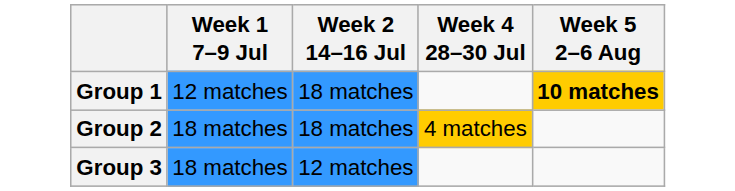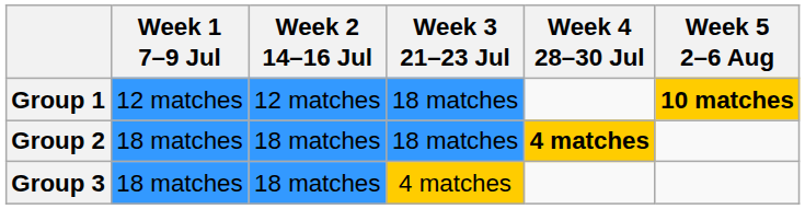 <table class="wikitable" style="margin:0.9em auto; font-size:90%; line-height:1.25em; width:800;">
 <tr>
 <th></th>
 <th>Week 1<br>7–9 Jul</th>
 <th>Week 2<br>14–16 Jul</th>
+<th>Week 3<br>21–23 Jul</th>
 <th>Week 4<br>28–30 Jul</th>
 <th>Week 5<br>2–6 Aug</th>
 </tr>
 <tr align="center">
 <th>Group 1</th>
+<td bgcolor=#3399ff>12 matches</td>
 <td bgcolor=#3399ff>12 matches</td>
 <td bgcolor=#3399ff>18 matches</td>
 <td></td>
 <td bgcolor=#ffcc00><strong>10 matches</strong></td>
 </tr>
 <tr align="center">
 <th>Group 2</th>
 <td bgcolor=#3399ff>18 matches</td>
 <td bgcolor=#3399ff>18 matches</td>
-<td bgcolor=#ffcc00>4 matches</td>
+<td bgcolor=#3399ff>18 matches</td>
+<td bgcolor=#ffcc00><strong>4 matches</strong></td>
 <td></td>
 </tr>
 <tr align="center">
 <th>Group 3</th>
 <td bgcolor=#3399ff>18 matches</td>
-<td bgcolor=#3399ff>12 matches</td>
+<td bgcolor=#3399ff>18 matches</td>
+<td bgcolor=#ffcc00>4 matches</td>
 <td></td>
 <td></td>
 </tr>
 </table>
